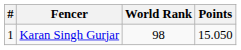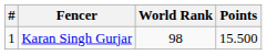 <table class="wikitable sortable" style="text-align:center;">
 <tr>
 <th>#</th>
 <th>Fencer</th>
 <th>World Rank</th>
 <th>Points</th>
 </tr>
 <tr>
 <td>1</td>
 <td><a href='#'>Karan Singh Gurjar</a></td>
 <td>98</td>
-<td>15.050</td>
+<td>15.500</td>
 </tr>
 </table>
